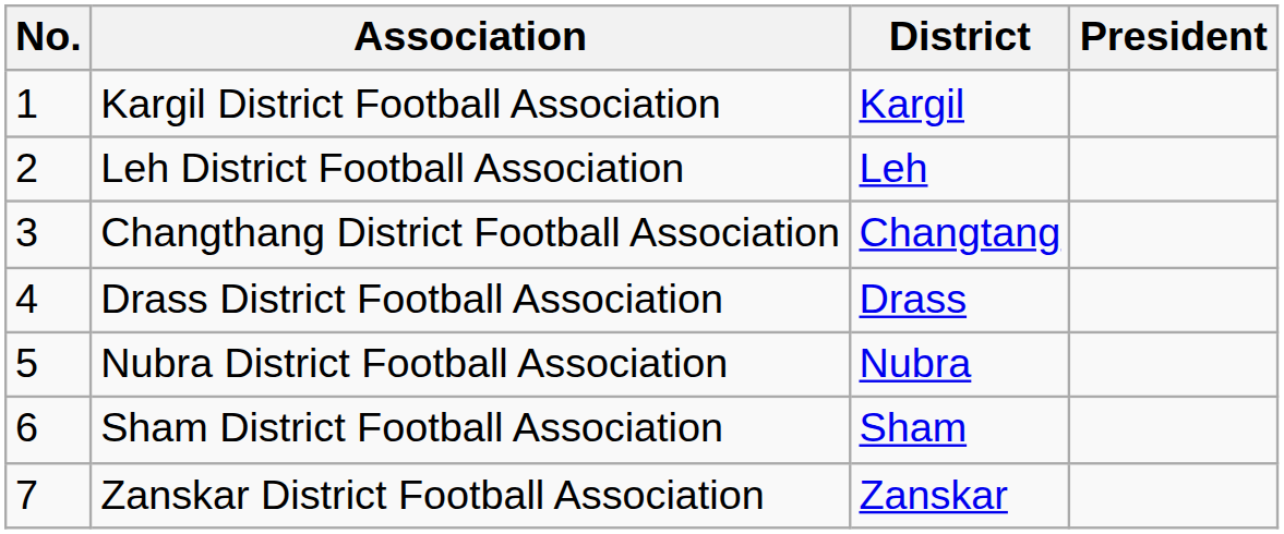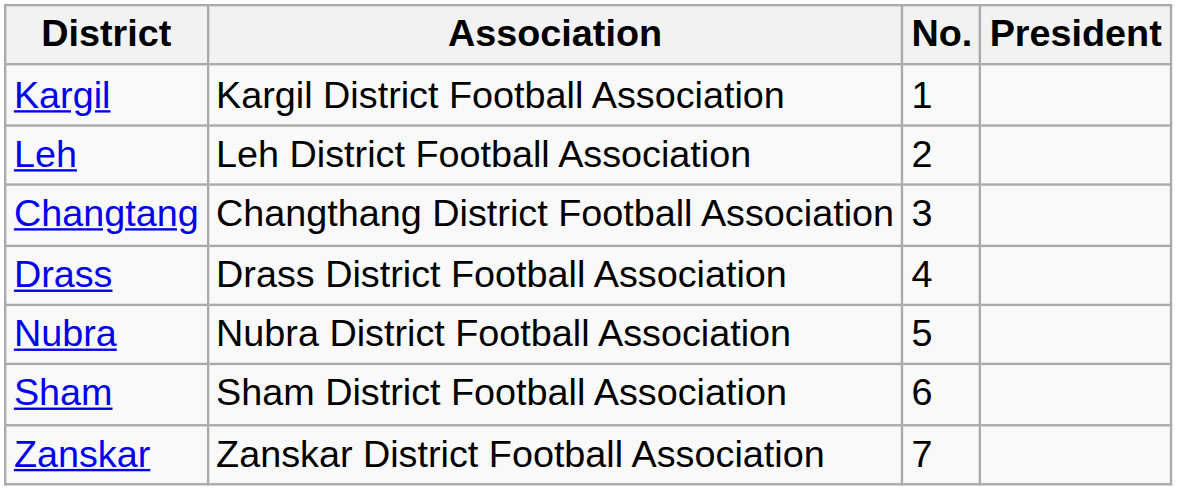 <table class="wikitable sortable">
 <tr>
+<th>District</th>
+<th>Association</th>
 <th>No.</th>
-<th>Association</th>
-<th>District</th>
 <th>President</th>
 </tr>
 <tr>
+<td><a href='#'>Kargil</a></td>
+<td>Kargil District Football Association</td>
 <td>1</td>
-<td>Kargil District Football Association</td>
-<td><a href='#'>Kargil</a></td>
 <td></td>
 </tr>
 <tr>
+<td><a href='#'>Leh</a></td>
+<td>Leh District Football Association</td>
 <td>2</td>
-<td>Leh District Football Association</td>
-<td><a href='#'>Leh</a></td>
 <td></td>
 </tr>
 <tr>
+<td><a href='#'>Changtang</a></td>
+<td>Changthang District Football Association</td>
 <td>3</td>
-<td>Changthang District Football Association</td>
-<td><a href='#'>Changtang</a></td>
 <td></td>
 </tr>
 <tr>
+<td><a href='#'>Drass</a></td>
+<td>Drass District Football Association</td>
 <td>4</td>
-<td>Drass District Football Association</td>
-<td><a href='#'>Drass</a></td>
 <td></td>
 </tr>
 <tr>
+<td><a href='#'>Nubra</a></td>
+<td>Nubra District Football Association</td>
 <td>5</td>
-<td>Nubra District Football Association</td>
-<td><a href='#'>Nubra</a></td>
 <td></td>
 </tr>
 <tr>
+<td><a href='#'>Sham</a></td>
+<td>Sham District Football Association</td>
 <td>6</td>
-<td>Sham District Football Association</td>
-<td><a href='#'>Sham</a></td>
 <td></td>
 </tr>
 <tr>
+<td><a href='#'>Zanskar</a></td>
+<td>Zanskar District Football Association</td>
 <td>7</td>
-<td>Zanskar District Football Association</td>
-<td><a href='#'>Zanskar</a></td>
 <td></td>
 </tr>
 </table>
